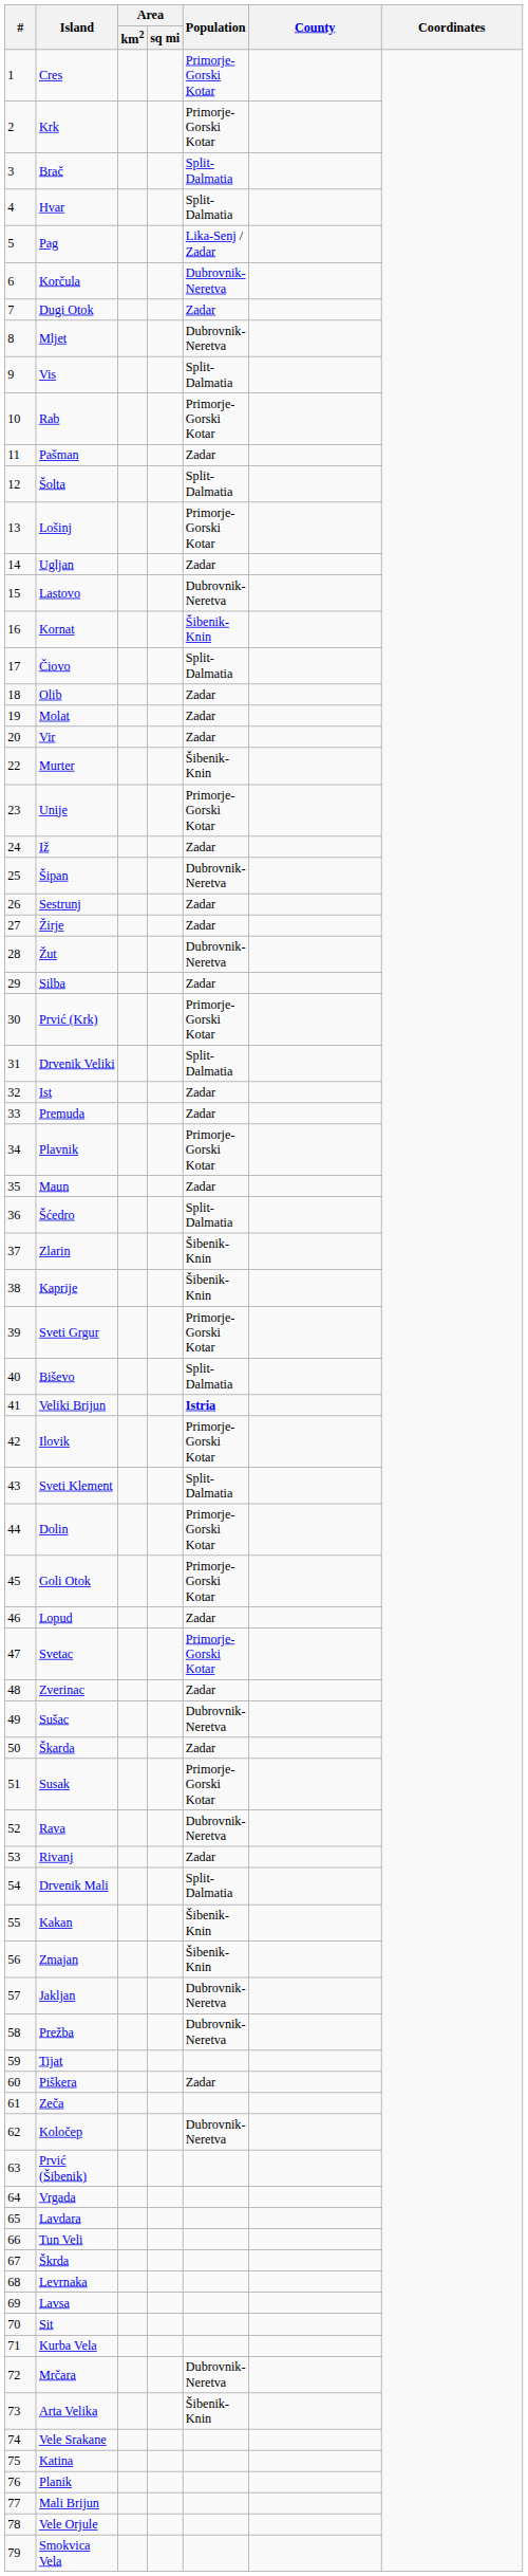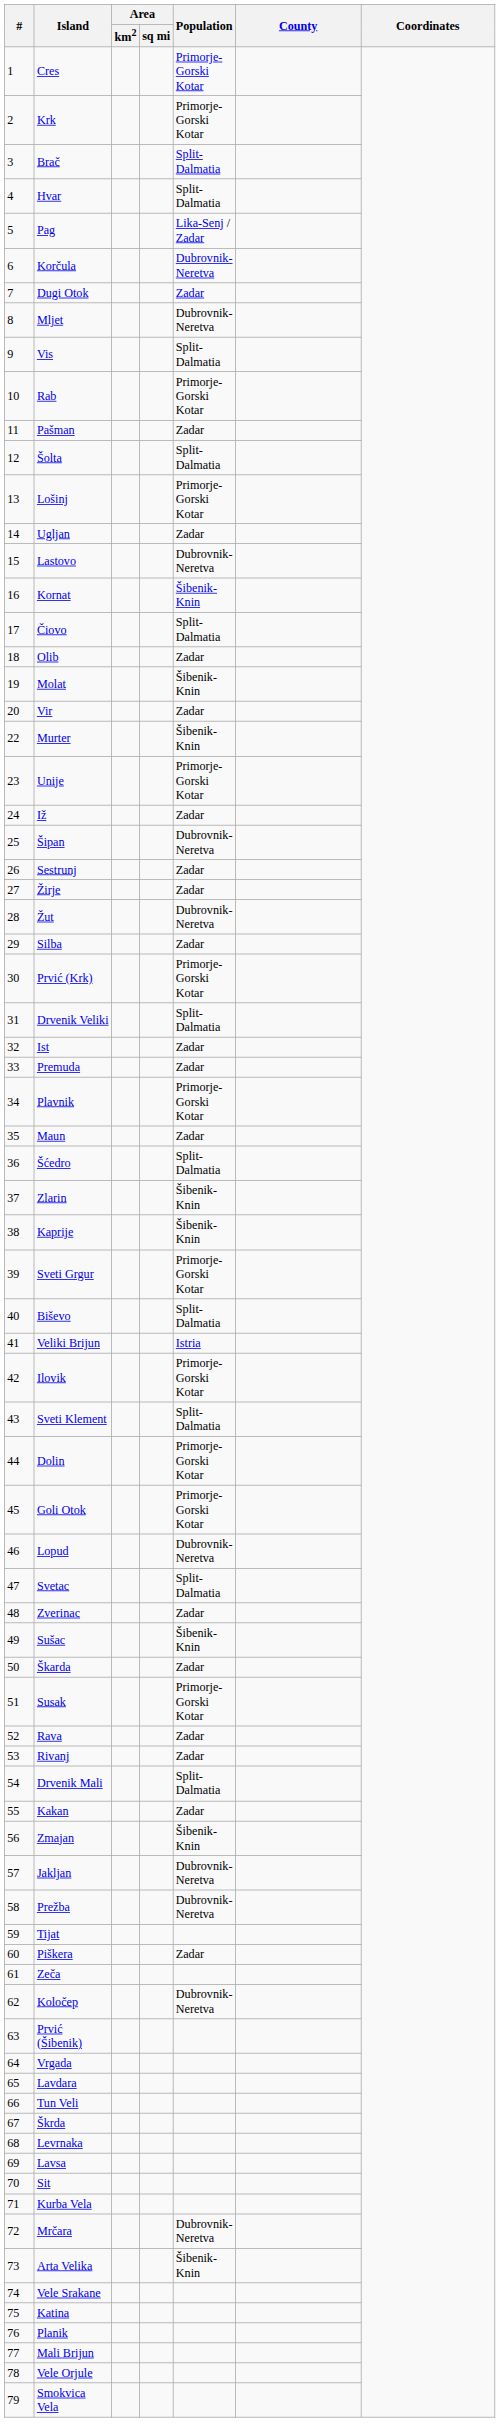 <table class="wikitable sortable" style="text-align: left; font-size: 95%;">
 <tr>
 <th width=30px rowspan=2>#</th>
 <th width=90px rowspan=2>Island</th>
 <th width=60px colspan=2>Area</th>
 <th width=60px rowspan=2>Population</th>
 <th width=150px rowspan=2><a href='#'>County</a></th>
 <th class="unsortable" width=160px rowspan=2>Coordinates</th>
 </tr>
 <tr>
 <th>km<sup>2</sup></th>
 <th>sq mi</th>
 </tr>
 <tr>
 <td>1</td>
 <td><a href='#'>Cres</a></td>
 <td></td>
 <td align="right"></td>
 <td><a href='#'>Primorje-Gorski Kotar</a></td>
 <td></td>
 </tr>
 <tr>
 <td>2</td>
 <td><a href='#'>Krk</a></td>
 <td></td>
 <td align="right"></td>
 <td>Primorje-Gorski Kotar</td>
 <td></td>
 </tr>
 <tr>
 <td>3</td>
 <td><a href='#'>Brač</a></td>
 <td></td>
 <td align="right"></td>
 <td><a href='#'>Split-Dalmatia</a></td>
 <td></td>
 </tr>
 <tr>
 <td>4</td>
 <td><a href='#'>Hvar</a></td>
 <td></td>
 <td align="right"></td>
 <td>Split-Dalmatia</td>
 <td></td>
 </tr>
 <tr>
 <td>5</td>
 <td><a href='#'>Pag</a></td>
 <td></td>
 <td align="right"></td>
 <td><a href='#'>Lika-Senj</a> / <a href='#'>Zadar</a></td>
 <td></td>
 </tr>
 <tr>
 <td>6</td>
 <td><a href='#'>Korčula</a></td>
 <td></td>
 <td align="right"></td>
 <td><a href='#'>Dubrovnik-Neretva</a></td>
 <td></td>
 </tr>
 <tr>
 <td>7</td>
 <td><a href='#'>Dugi Otok</a></td>
 <td></td>
 <td align="right"></td>
 <td><a href='#'>Zadar</a></td>
 <td></td>
 </tr>
 <tr>
 <td>8</td>
 <td><a href='#'>Mljet</a></td>
 <td></td>
 <td align="right"></td>
 <td>Dubrovnik-Neretva</td>
 <td></td>
 </tr>
 <tr>
 <td>9</td>
 <td><a href='#'>Vis</a></td>
 <td></td>
 <td align="right"></td>
 <td>Split-Dalmatia</td>
 <td></td>
 </tr>
 <tr>
 <td>10</td>
 <td><a href='#'>Rab</a></td>
 <td></td>
 <td align="right"></td>
 <td>Primorje-Gorski Kotar</td>
 <td></td>
 </tr>
 <tr>
 <td>11</td>
 <td><a href='#'>Pašman</a></td>
 <td></td>
 <td align="right"></td>
 <td>Zadar</td>
 <td></td>
 </tr>
 <tr>
 <td>12</td>
 <td><a href='#'>Šolta</a></td>
 <td></td>
 <td align="right"></td>
 <td>Split-Dalmatia</td>
 <td></td>
 </tr>
 <tr>
 <td>13</td>
 <td><a href='#'>Lošinj</a></td>
 <td></td>
 <td align="right"></td>
 <td>Primorje-Gorski Kotar</td>
 <td></td>
 </tr>
 <tr>
 <td>14</td>
 <td><a href='#'>Ugljan</a></td>
 <td></td>
 <td align="right"></td>
 <td>Zadar</td>
 <td></td>
 </tr>
 <tr>
 <td>15</td>
 <td><a href='#'>Lastovo</a></td>
 <td></td>
 <td align="right"></td>
 <td>Dubrovnik-Neretva</td>
 <td></td>
 </tr>
 <tr>
 <td>16</td>
 <td><a href='#'>Kornat</a></td>
 <td></td>
 <td align="right"></td>
 <td><a href='#'>Šibenik-Knin</a></td>
 <td></td>
 </tr>
 <tr>
 <td>17</td>
 <td><a href='#'>Čiovo</a></td>
 <td></td>
 <td align="right"></td>
 <td>Split-Dalmatia</td>
 <td></td>
 </tr>
 <tr>
 <td>18</td>
 <td><a href='#'>Olib</a></td>
 <td></td>
 <td align="right"></td>
 <td>Zadar</td>
 <td></td>
 </tr>
 <tr>
 <td>19</td>
 <td><a href='#'>Molat</a></td>
 <td></td>
 <td align="right"></td>
-<td>Zadar</td>
+<td>Šibenik-Knin</td>
 <td></td>
 </tr>
 <tr>
 <td>20</td>
 <td><a href='#'>Vir</a></td>
 <td></td>
 <td align="right"></td>
 <td>Zadar</td>
 <td></td>
 </tr>
 <tr>
 <td>22</td>
 <td><a href='#'>Murter</a></td>
 <td></td>
 <td align="right"></td>
 <td>Šibenik-Knin</td>
 <td></td>
 </tr>
 <tr>
 <td>23</td>
 <td><a href='#'>Unije</a></td>
 <td></td>
 <td align="right"></td>
 <td>Primorje-Gorski Kotar</td>
 <td></td>
 </tr>
 <tr>
 <td>24</td>
 <td><a href='#'>Iž</a></td>
 <td></td>
 <td align="right"></td>
 <td>Zadar</td>
 <td></td>
 </tr>
 <tr>
 <td>25</td>
 <td><a href='#'>Šipan</a></td>
 <td></td>
 <td align="right"></td>
 <td>Dubrovnik-Neretva</td>
 <td></td>
 </tr>
 <tr>
 <td>26</td>
 <td><a href='#'>Sestrunj</a></td>
 <td></td>
 <td align="right"></td>
 <td>Zadar</td>
 <td></td>
 </tr>
 <tr>
 <td>27</td>
 <td><a href='#'>Žirje</a></td>
 <td></td>
 <td align="right"></td>
 <td>Zadar</td>
 <td></td>
 </tr>
 <tr>
 <td>28</td>
 <td><a href='#'>Žut</a></td>
 <td></td>
 <td align="right"></td>
 <td>Dubrovnik-Neretva</td>
 <td></td>
 </tr>
 <tr>
 <td>29</td>
 <td><a href='#'>Silba</a></td>
 <td></td>
 <td align="right"></td>
 <td>Zadar</td>
 <td></td>
 </tr>
 <tr>
 <td>30</td>
 <td><a href='#'>Prvić (Krk)</a></td>
 <td></td>
 <td align="right"></td>
 <td>Primorje-Gorski Kotar</td>
 <td></td>
 </tr>
 <tr>
 <td>31</td>
 <td><a href='#'>Drvenik Veliki</a></td>
 <td></td>
 <td align="right"></td>
 <td>Split-Dalmatia</td>
 <td></td>
 </tr>
 <tr>
 <td>32</td>
 <td><a href='#'>Ist</a></td>
 <td></td>
 <td align="right"></td>
 <td>Zadar</td>
 <td></td>
 </tr>
 <tr>
 <td>33</td>
 <td><a href='#'>Premuda</a></td>
 <td></td>
 <td align="right"></td>
 <td>Zadar</td>
 <td></td>
 </tr>
 <tr>
 <td>34</td>
 <td><a href='#'>Plavnik</a></td>
 <td></td>
 <td align="right"></td>
 <td>Primorje-Gorski Kotar</td>
 <td></td>
 </tr>
 <tr>
 <td>35</td>
 <td><a href='#'>Maun</a></td>
 <td></td>
 <td align="right"></td>
 <td>Zadar</td>
 <td></td>
 </tr>
 <tr>
 <td>36</td>
 <td><a href='#'>Šćedro</a></td>
 <td></td>
 <td align="right"></td>
 <td>Split-Dalmatia</td>
 <td></td>
 </tr>
 <tr>
 <td>37</td>
 <td><a href='#'>Zlarin</a></td>
 <td></td>
 <td align="right"></td>
 <td>Šibenik-Knin</td>
 <td></td>
 </tr>
 <tr>
 <td>38</td>
 <td><a href='#'>Kaprije</a></td>
 <td></td>
 <td align="right"></td>
 <td>Šibenik-Knin</td>
 <td></td>
 </tr>
 <tr>
 <td>39</td>
 <td><a href='#'>Sveti Grgur</a></td>
 <td></td>
 <td align="right"></td>
 <td>Primorje-Gorski Kotar</td>
 <td></td>
 </tr>
 <tr>
 <td>40</td>
 <td><a href='#'>Biševo</a></td>
 <td></td>
 <td align="right"></td>
 <td>Split-Dalmatia</td>
 <td></td>
 </tr>
 <tr>
 <td>41</td>
 <td><a href='#'>Veliki Brijun</a></td>
 <td></td>
 <td align="right"></td>
-<td><strong><a href='#'>Istria</a></strong></td>
+<td><a href='#'>Istria</a></td>
 <td></td>
 </tr>
 <tr>
 <td>42</td>
 <td><a href='#'>Ilovik</a></td>
 <td></td>
 <td align="right"></td>
 <td>Primorje-Gorski Kotar</td>
 <td></td>
 </tr>
 <tr>
 <td>43</td>
 <td><a href='#'>Sveti Klement</a></td>
 <td></td>
 <td align="right"></td>
 <td>Split-Dalmatia</td>
 <td></td>
 </tr>
 <tr>
 <td>44</td>
 <td><a href='#'>Dolin</a></td>
 <td></td>
 <td align="right"></td>
 <td>Primorje-Gorski Kotar</td>
 <td></td>
 </tr>
 <tr>
 <td>45</td>
 <td><a href='#'>Goli Otok</a></td>
 <td></td>
 <td align="right"></td>
 <td>Primorje-Gorski Kotar</td>
 <td></td>
 </tr>
 <tr>
 <td>46</td>
 <td><a href='#'>Lopud</a></td>
 <td></td>
 <td align="right"></td>
-<td>Zadar</td>
+<td>Dubrovnik-Neretva</td>
 <td></td>
 </tr>
 <tr>
 <td>47</td>
 <td><a href='#'>Svetac</a></td>
 <td></td>
 <td align="right"></td>
-<td><a href='#'>Primorje-Gorski Kotar</a></td>
+<td>Split-Dalmatia</td>
 <td></td>
 </tr>
 <tr>
 <td>48</td>
 <td><a href='#'>Zverinac</a></td>
 <td></td>
 <td align="right"></td>
 <td>Zadar</td>
 <td></td>
 </tr>
 <tr>
 <td>49</td>
 <td><a href='#'>Sušac</a></td>
 <td></td>
 <td align="right"></td>
-<td>Dubrovnik-Neretva</td>
+<td>Šibenik-Knin</td>
 <td></td>
 </tr>
 <tr>
 <td>50</td>
 <td><a href='#'>Škarda</a></td>
 <td></td>
 <td align="right"></td>
 <td>Zadar</td>
 <td></td>
 </tr>
 <tr>
 <td>51</td>
 <td><a href='#'>Susak</a></td>
 <td></td>
 <td align="right"></td>
 <td>Primorje-Gorski Kotar</td>
 <td></td>
 </tr>
 <tr>
 <td>52</td>
 <td><a href='#'>Rava</a></td>
 <td></td>
 <td align="right"></td>
-<td>Dubrovnik-Neretva</td>
+<td>Zadar</td>
 <td></td>
 </tr>
 <tr>
 <td>53</td>
 <td><a href='#'>Rivanj</a></td>
 <td></td>
 <td align="right"></td>
 <td>Zadar</td>
 <td></td>
 </tr>
 <tr>
 <td>54</td>
 <td><a href='#'>Drvenik Mali</a></td>
 <td></td>
 <td align="right"></td>
 <td>Split-Dalmatia</td>
 <td></td>
 </tr>
 <tr>
 <td>55</td>
 <td><a href='#'>Kakan</a></td>
 <td></td>
 <td align="right"></td>
-<td>Šibenik-Knin</td>
+<td>Zadar</td>
 <td></td>
 </tr>
 <tr>
 <td>56</td>
 <td><a href='#'>Zmajan</a></td>
 <td></td>
 <td align="right"></td>
 <td>Šibenik-Knin</td>
 <td></td>
 </tr>
 <tr>
 <td>57</td>
 <td><a href='#'>Jakljan</a></td>
 <td></td>
 <td align="right"></td>
 <td>Dubrovnik-Neretva</td>
 <td></td>
 </tr>
 <tr>
 <td>58</td>
 <td><a href='#'>Prežba</a></td>
 <td></td>
 <td align="right"></td>
 <td>Dubrovnik-Neretva</td>
 <td></td>
 </tr>
 <tr>
 <td>59</td>
 <td><a href='#'>Tijat</a></td>
 <td></td>
 <td align="right"></td>
 <td align="left"></td>
 <td></td>
 </tr>
 <tr>
 <td>60</td>
 <td><a href='#'>Piškera</a></td>
 <td></td>
 <td align="right"></td>
 <td>Zadar</td>
 <td></td>
 </tr>
 <tr>
 <td>61</td>
 <td><a href='#'>Zeča</a></td>
 <td></td>
 <td align="right"></td>
 <td align="left"></td>
 <td></td>
 </tr>
 <tr>
 <td>62</td>
 <td><a href='#'>Koločep</a></td>
 <td></td>
 <td align="right"></td>
 <td>Dubrovnik-Neretva</td>
 <td></td>
 </tr>
 <tr>
 <td>63</td>
 <td><a href='#'>Prvić (Šibenik)</a></td>
 <td></td>
 <td align="right"></td>
 <td align="left"></td>
 <td></td>
 </tr>
 <tr>
 <td>64</td>
 <td><a href='#'>Vrgada</a></td>
 <td></td>
 <td align="right"></td>
 <td align="left"></td>
 <td></td>
 </tr>
 <tr>
 <td>65</td>
 <td><a href='#'>Lavdara</a></td>
 <td></td>
 <td align="right"></td>
 <td align="left"></td>
 <td></td>
 </tr>
 <tr>
 <td>66</td>
 <td><a href='#'>Tun Veli</a></td>
 <td></td>
 <td align="right"></td>
 <td align="left"></td>
 <td></td>
 </tr>
 <tr>
 <td>67</td>
 <td><a href='#'>Škrda</a></td>
 <td></td>
 <td align="right"></td>
 <td align="left"></td>
 <td></td>
 </tr>
 <tr>
 <td>68</td>
 <td><a href='#'>Levrnaka</a></td>
 <td></td>
 <td align="right"></td>
 <td align="left"></td>
 <td></td>
 </tr>
 <tr>
 <td>69</td>
 <td><a href='#'>Lavsa</a></td>
 <td></td>
 <td align="right"></td>
 <td align="left"></td>
 <td></td>
 </tr>
 <tr>
 <td>70</td>
 <td><a href='#'>Sit</a></td>
 <td></td>
 <td align="right"></td>
 <td align="left"></td>
 <td></td>
 </tr>
 <tr>
 <td>71</td>
 <td><a href='#'>Kurba Vela</a></td>
 <td></td>
 <td align="right"></td>
 <td align="left"></td>
 <td></td>
 </tr>
 <tr>
 <td>72</td>
 <td><a href='#'>Mrčara</a></td>
 <td></td>
 <td align="right"></td>
 <td>Dubrovnik-Neretva</td>
 <td></td>
 </tr>
 <tr>
 <td>73</td>
 <td><a href='#'>Arta Velika</a></td>
 <td></td>
 <td align="right"></td>
 <td>Šibenik-Knin</td>
 <td></td>
 </tr>
 <tr>
 <td>74</td>
 <td><a href='#'>Vele Srakane</a></td>
 <td></td>
 <td align="right"></td>
 <td align="left"></td>
 <td></td>
 </tr>
 <tr>
 <td>75</td>
 <td><a href='#'>Katina</a></td>
 <td></td>
 <td align="right"></td>
 <td align="left"></td>
 <td></td>
 </tr>
 <tr>
 <td>76</td>
 <td><a href='#'>Planik</a></td>
 <td></td>
 <td align="right"></td>
 <td align="left"></td>
 <td></td>
 </tr>
 <tr>
 <td>77</td>
 <td><a href='#'>Mali Brijun</a></td>
 <td></td>
 <td align="right"></td>
 <td align="left"></td>
 <td></td>
 </tr>
 <tr>
 <td>78</td>
 <td><a href='#'>Vele Orjule</a></td>
 <td></td>
 <td align="right"></td>
 <td align="left"></td>
 <td></td>
 </tr>
 <tr>
 <td>79</td>
 <td><a href='#'>Smokvica Vela</a></td>
 <td></td>
 <td align="right"></td>
 <td align="left"></td>
 <td></td>
 </tr>
 </table>
